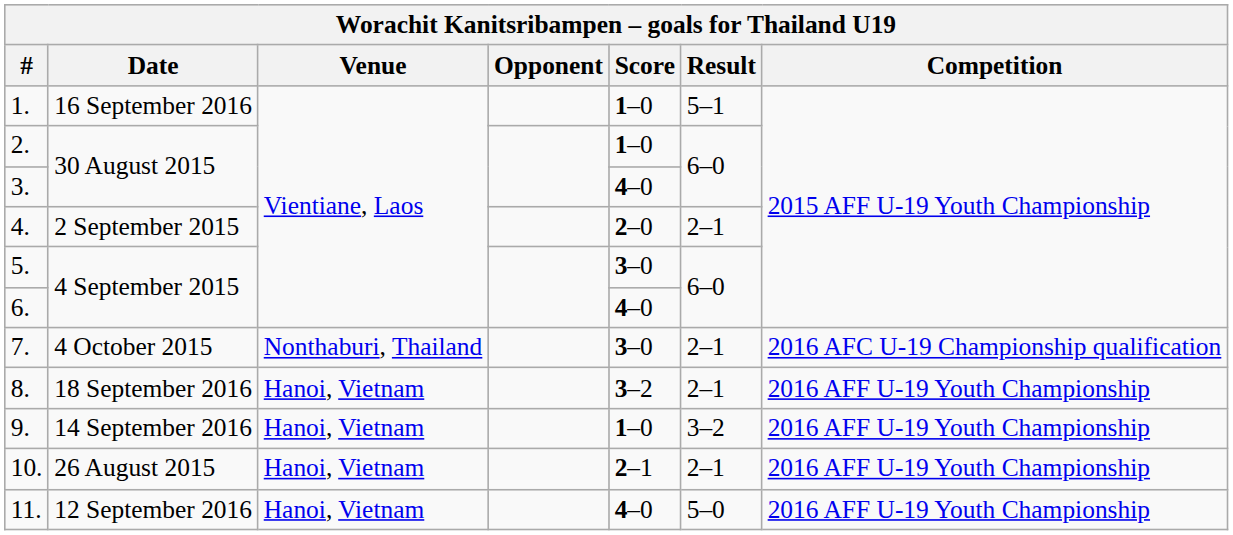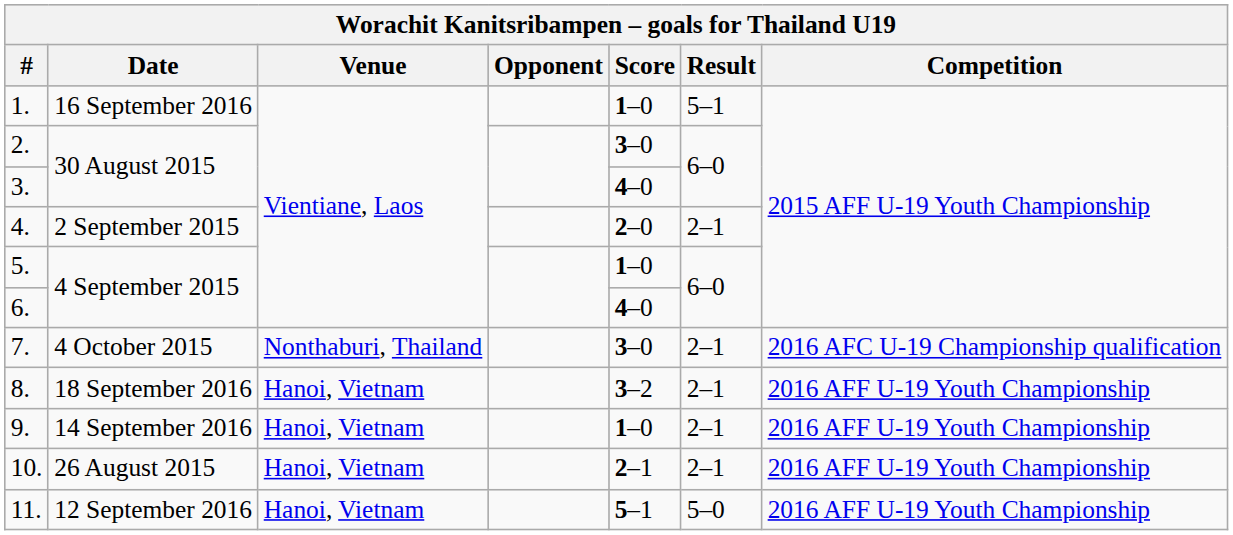 <table class="wikitable">
 <tr>
 <th colspan="8"><strong>Worachit Kanitsribampen – goals for Thailand U19</strong></th>
 </tr>
 <tr>
 <th>#</th>
 <th>Date</th>
 <th>Venue</th>
 <th>Opponent</th>
 <th>Score</th>
 <th>Result</th>
 <th>Competition</th>
 </tr>
 <tr>
 <td>1.</td>
 <td>16 September 2016</td>
 <td rowspan=6><a href='#'>Vientiane</a>, <a href='#'>Laos</a></td>
 <td></td>
 <td><strong>1</strong>–0</td>
 <td>5–1</td>
 <td rowspan=6><a href='#'>2015 AFF U-19 Youth Championship</a></td>
 </tr>
 <tr>
 <td>2.</td>
 <td rowspan=2>30 August 2015</td>
 <td rowspan=2></td>
-<td><strong>1</strong>–0</td>
+<td><strong>3</strong>–0</td>
 <td rowspan=2>6–0</td>
 </tr>
 <tr>
 <td>3.</td>
 <td><strong>4</strong>–0</td>
 </tr>
 <tr>
 <td>4.</td>
 <td>2 September 2015</td>
 <td></td>
 <td><strong>2</strong>–0</td>
 <td>2–1</td>
 </tr>
 <tr>
 <td>5.</td>
 <td rowspan=2>4 September 2015</td>
 <td rowspan=2></td>
-<td><strong>3</strong>–0</td>
+<td><strong>1</strong>–0</td>
 <td rowspan=2>6–0</td>
 </tr>
 <tr>
 <td>6.</td>
 <td><strong>4</strong>–0</td>
 </tr>
 <tr>
 <td>7.</td>
 <td>4 October 2015</td>
 <td><a href='#'>Nonthaburi</a>, <a href='#'>Thailand</a></td>
 <td></td>
 <td><strong>3</strong>–0</td>
 <td>2–1</td>
 <td><a href='#'>2016 AFC U-19 Championship qualification</a></td>
 </tr>
 <tr>
 <td>8.</td>
 <td>18 September 2016</td>
 <td><a href='#'>Hanoi</a>, <a href='#'>Vietnam</a></td>
 <td></td>
 <td><strong>3</strong>–2</td>
 <td>2–1</td>
 <td><a href='#'>2016 AFF U-19 Youth Championship</a></td>
 </tr>
 <tr>
 <td>9.</td>
 <td>14 September 2016</td>
 <td><a href='#'>Hanoi</a>, <a href='#'>Vietnam</a></td>
 <td></td>
 <td><strong>1</strong>–0</td>
-<td>3–2</td>
+<td>2–1</td>
 <td><a href='#'>2016 AFF U-19 Youth Championship</a></td>
 </tr>
 <tr>
 <td>10.</td>
 <td>26 August 2015</td>
 <td><a href='#'>Hanoi</a>, <a href='#'>Vietnam</a></td>
 <td></td>
 <td><strong>2</strong>–1</td>
 <td>2–1</td>
 <td><a href='#'>2016 AFF U-19 Youth Championship</a></td>
 </tr>
 <tr>
 <td>11.</td>
 <td>12 September 2016</td>
 <td><a href='#'>Hanoi</a>, <a href='#'>Vietnam</a></td>
 <td></td>
-<td><strong>4</strong>–0</td>
+<td><strong>5</strong>–1</td>
 <td>5–0</td>
 <td><a href='#'>2016 AFF U-19 Youth Championship</a></td>
 </tr>
 </table>
